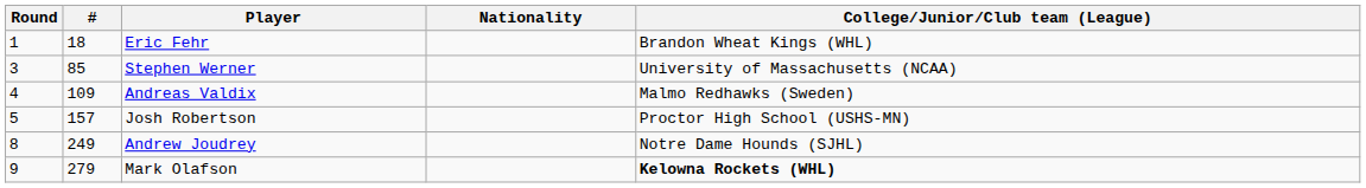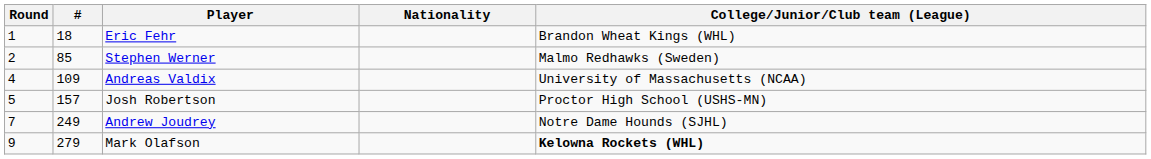 <table class="wikitable">
 <tr align="center">
 <th bgcolor="#DDDDFF" width="4.0%">Round</th>
 <th bgcolor="#DDDDFF" width="4.0%">#</th>
 <th bgcolor="#DDDDFF" width="21.0%">Player</th>
 <th bgcolor="#DDDDFF" width="14.5%">Nationality</th>
 <th bgcolor="#DDDDFF" width="50.0%">College/Junior/Club team (League)</th>
 </tr>
 <tr>
 <td>1</td>
 <td>18</td>
 <td><a href='#'>Eric Fehr</a></td>
 <td></td>
 <td>Brandon Wheat Kings (WHL)</td>
 </tr>
 <tr>
-<td>3</td>
+<td>2</td>
 <td>85</td>
 <td><a href='#'>Stephen Werner</a></td>
 <td></td>
-<td>University of Massachusetts (NCAA)</td>
+<td>Malmo Redhawks (Sweden)</td>
 </tr>
 <tr>
 <td>4</td>
 <td>109</td>
 <td><a href='#'>Andreas Valdix</a></td>
 <td></td>
-<td>Malmo Redhawks (Sweden)</td>
+<td>University of Massachusetts (NCAA)</td>
 </tr>
 <tr>
 <td>5</td>
 <td>157</td>
 <td>Josh Robertson</td>
 <td></td>
 <td>Proctor High School (USHS-MN)</td>
 </tr>
 <tr>
-<td>8</td>
+<td>7</td>
 <td>249</td>
 <td><a href='#'>Andrew Joudrey</a></td>
 <td></td>
 <td>Notre Dame Hounds (SJHL)</td>
 </tr>
 <tr>
 <td>9</td>
 <td>279</td>
 <td>Mark Olafson</td>
 <td></td>
 <td><strong>Kelowna Rockets (WHL)</strong></td>
 </tr>
 </table>
